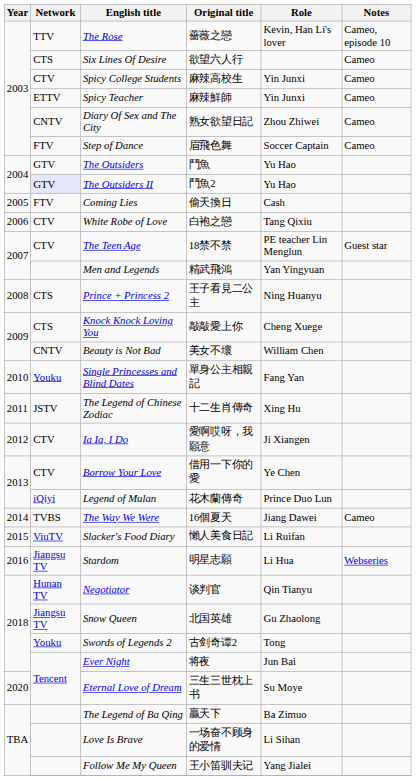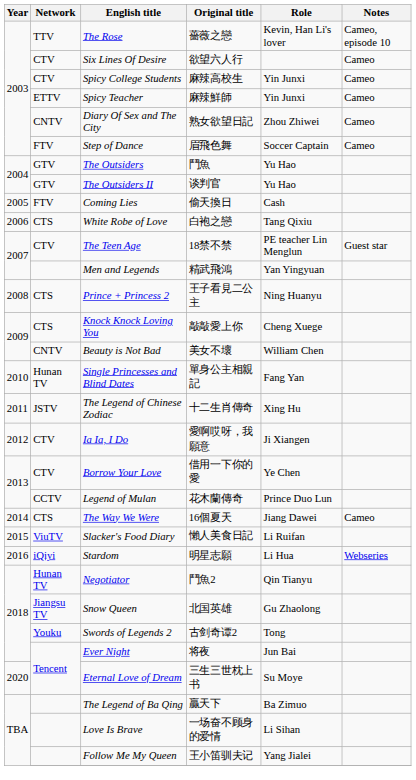 <table class="wikitable sortable">
 <tr>
 <th>Year</th>
 <th>Network</th>
 <th>English title</th>
 <th>Original title</th>
 <th>Role</th>
 <th class="unsortable">Notes</th>
 </tr>
 <tr>
 <td rowspan=6>2003</td>
 <td>TTV</td>
 <td><em><a href='#'>The Rose</a></em></td>
 <td>薔薇之戀</td>
 <td>Kevin, Han Li's lover</td>
 <td>Cameo, episode 10</td>
 </tr>
 <tr>
-<td>CTS</td>
+<td>CTV</td>
 <td><em>Six Lines Of Desire </em></td>
 <td>欲望六人行</td>
 <td></td>
 <td>Cameo</td>
 </tr>
 <tr>
 <td>CTV</td>
 <td><em>Spicy College Students </em></td>
 <td>麻辣高校生</td>
 <td>Yin Junxi</td>
 <td>Cameo</td>
 </tr>
 <tr>
 <td>ETTV</td>
 <td><em>Spicy Teacher</em></td>
 <td>麻辣鮮師</td>
 <td>Yin Junxi</td>
 <td>Cameo</td>
 </tr>
 <tr>
 <td>CNTV</td>
 <td><em>Diary Of Sex and The City</em></td>
 <td>熟女欲望日記</td>
 <td>Zhou Zhiwei</td>
 <td>Cameo</td>
 </tr>
 <tr>
 <td>FTV</td>
 <td><em>Step of Dance</em></td>
 <td>眉飛色舞</td>
 <td>Soccer Captain</td>
 <td>Cameo</td>
 </tr>
 <tr>
 <td rowspan=2>2004</td>
 <td>GTV</td>
 <td><em><a href='#'>The Outsiders</a></em></td>
 <td>鬥魚</td>
 <td>Yu Hao</td>
 <td></td>
 </tr>
 <tr>
-<td style="background: lavender;">GTV</td>
+<td>GTV</td>
 <td><em><a href='#'>The Outsiders II</a></em></td>
-<td>鬥魚2</td>
+<td>谈判官</td>
 <td>Yu Hao</td>
 <td></td>
 </tr>
 <tr>
 <td>2005</td>
 <td>FTV</td>
 <td><em>Coming Lies</em></td>
 <td>偷天換日</td>
 <td>Cash</td>
 <td></td>
 </tr>
 <tr>
 <td>2006</td>
-<td>CTV</td>
+<td>CTS</td>
 <td><em>White Robe of Love</em></td>
 <td>白袍之戀</td>
 <td>Tang Qixiu</td>
 <td></td>
 </tr>
 <tr>
 <td rowspan=2>2007</td>
 <td>CTV</td>
 <td><em><a href='#'>The Teen Age</a></em></td>
 <td>18禁不禁</td>
 <td>PE teacher Lin Menglun</td>
 <td>Guest star</td>
 </tr>
 <tr>
 <td></td>
 <td><em>Men and Legends</em></td>
 <td>精武飛鴻</td>
 <td>Yan Yingyuan</td>
 <td></td>
 </tr>
 <tr>
 <td>2008</td>
 <td>CTS</td>
 <td><em><a href='#'>Prince + Princess 2</a></em></td>
 <td>王子看見二公主</td>
 <td>Ning Huanyu</td>
 <td></td>
 </tr>
 <tr>
 <td rowspan=2>2009</td>
 <td>CTS</td>
 <td><em><a href='#'>Knock Knock Loving You</a></em></td>
 <td>敲敲愛上你</td>
 <td>Cheng Xuege</td>
 <td></td>
 </tr>
 <tr>
 <td>CNTV</td>
 <td><em>Beauty is Not Bad </em></td>
 <td>美女不壞</td>
 <td>William Chen</td>
 <td></td>
 </tr>
 <tr>
 <td>2010</td>
-<td><a href='#'>Youku</a></td>
+<td>Hunan TV</td>
 <td><em><a href='#'>Single Princesses and Blind Dates</a></em></td>
 <td>單身公主相親記</td>
 <td>Fang Yan</td>
 <td></td>
 </tr>
 <tr>
 <td>2011</td>
 <td>JSTV</td>
 <td><em>The Legend of Chinese Zodiac</em></td>
 <td>十二生肖傳奇</td>
 <td>Xing Hu</td>
 <td></td>
 </tr>
 <tr>
 <td>2012</td>
 <td>CTV</td>
 <td><em><a href='#'>Ia Ia, I Do</a></em></td>
 <td>愛啊哎呀，我願意</td>
 <td>Ji Xiangen</td>
 <td></td>
 </tr>
 <tr>
 <td rowspan=2>2013</td>
 <td>CTV</td>
 <td><em><a href='#'>Borrow Your Love</a></em></td>
 <td>借用一下你的愛</td>
 <td>Ye Chen</td>
 <td></td>
 </tr>
 <tr>
-<td><a href='#'>iQiyi</a></td>
+<td>CCTV</td>
 <td><em>Legend of Mulan</em></td>
 <td>花木蘭傳奇</td>
 <td>Prince Duo Lun</td>
 <td></td>
 </tr>
 <tr>
 <td>2014</td>
-<td>TVBS</td>
+<td>CTS</td>
 <td><em><a href='#'>The Way We Were</a></em></td>
 <td>16個夏天</td>
 <td>Jiang Dawei</td>
 <td>Cameo</td>
 </tr>
 <tr>
 <td>2015</td>
 <td><a href='#'>ViuTV</a></td>
 <td><em>Slacker's Food Diary</em></td>
 <td>懶人美食日記</td>
 <td>Li Ruifan</td>
 <td></td>
 </tr>
 <tr>
 <td>2016</td>
-<td><a href='#'>Jiangsu TV</a></td>
+<td><a href='#'>iQiyi</a></td>
 <td><em>Stardom</em></td>
 <td>明星志願</td>
 <td>Li Hua</td>
 <td><a href='#'>Webseries</a></td>
 </tr>
 <tr>
 <td rowspan=4>2018</td>
 <td><a href='#'>Hunan TV</a></td>
 <td><em><a href='#'>Negotiator</a></em></td>
-<td>谈判官</td>
+<td>鬥魚2</td>
 <td>Qin Tianyu</td>
 <td></td>
 </tr>
 <tr>
 <td><a href='#'>Jiangsu TV</a></td>
 <td><em>Snow Queen</em></td>
 <td>北国英雄</td>
 <td>Gu Zhaolong</td>
 <td></td>
 </tr>
 <tr>
 <td><a href='#'>Youku</a></td>
 <td><em>Swords of Legends 2</em></td>
 <td>古剑奇谭2</td>
 <td>Tong</td>
 <td></td>
 </tr>
 <tr>
 <td rowspan=2><a href='#'>Tencent</a></td>
 <td><em><a href='#'>Ever Night</a></em></td>
 <td>将夜</td>
 <td>Jun Bai</td>
 <td></td>
 </tr>
 <tr>
 <td>2020</td>
 <td><em><a href='#'>Eternal Love of Dream</a></em></td>
 <td>三生三世枕上书</td>
 <td>Su Moye</td>
 <td></td>
 </tr>
 <tr>
 <td rowspan=5>TBA</td>
 <td></td>
 <td><em>The Legend of Ba Qing</em></td>
 <td>贏天下</td>
 <td>Ba Zimuo</td>
 <td></td>
 </tr>
 <tr>
 <td></td>
 <td><em>Love Is Brave</em></td>
 <td>一场奋不顾身的爱情</td>
 <td>Li Sihan</td>
 <td></td>
 </tr>
 <tr>
 <td></td>
 <td><em>Follow Me My Queen</em></td>
 <td>王小笛驯夫记</td>
 <td>Yang Jialei</td>
 <td></td>
 </tr>
 <tr>
 </tr>
 </table>
